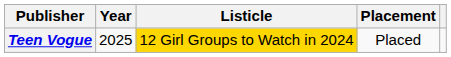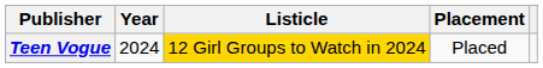 <table class="wikitable plainrowheaders" style="text-align:center">
 <tr>
 <th scope="col">Publisher</th>
 <th scope="col">Year</th>
 <th scope="col">Listicle</th>
 <th scope="col">Placement</th>
 <th scope="col" class="unsortable"></th>
 </tr>
 <tr>
 <th scope="row"><em><a href='#'>Teen Vogue</a></em></th>
-<td>2025</td>
+<td>2024</td>
 <td style="background: gold; text-align:left">12 Girl Groups to Watch in 2024</td>
 <td>Placed</td>
 <td></td>
 </tr>
 </table>
